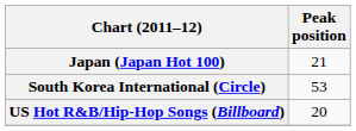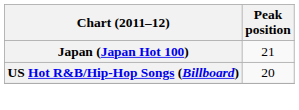 <table class="wikitable sortable plainrowheaders">
 <tr>
 <th>Chart (2011–12)</th>
 <th>Peak<br>position</th>
 </tr>
 <tr>
 <th scope="row">Japan (<a href='#'>Japan Hot 100</a>)</th>
 <td style="text-align:center;">21</td>
 </tr>
 <tr>
-<th scope="row">South Korea International (<a href='#'>Circle</a>)</th>
-<td align="center">53</td>
-</tr>
-<tr>
 <th scope="row">US <a href='#'>Hot R&B/Hip-Hop Songs</a> (<em><a href='#'>Billboard</a></em>)</th>
 <td style="text-align:center;">20</td>
 </tr>
 <tr>
 </tr>
 </table>
